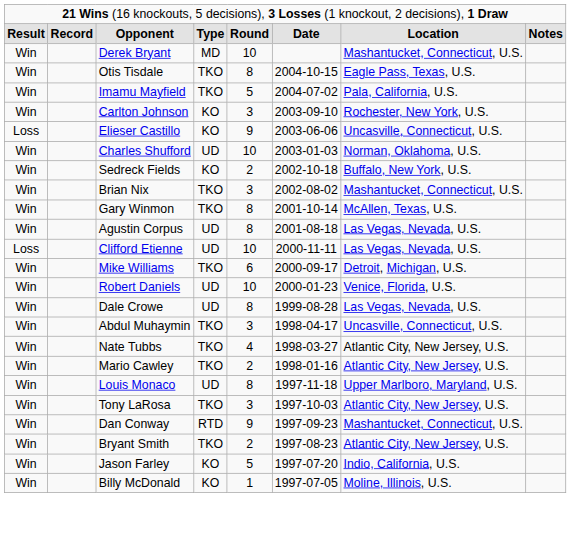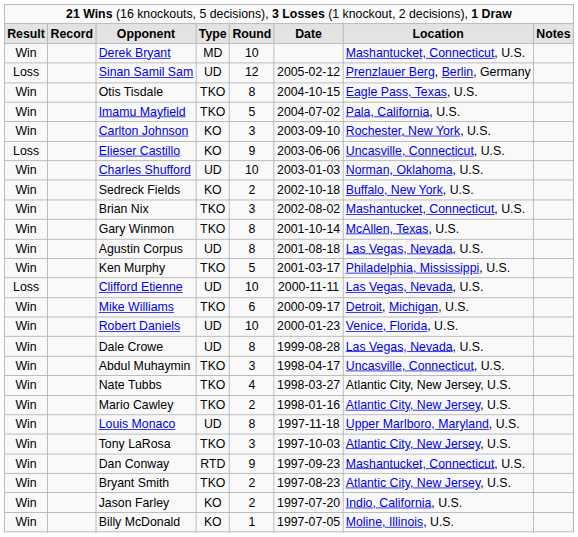 <table class="wikitable" style="text-align:center;">
 <tr>
 <td colspan="8"><strong>21 Wins</strong> (16 knockouts, 5 decisions), <strong>3 Losses</strong> (1 knockout, 2 decisions), <strong>1 Draw</strong> </td>
 </tr>
 <tr>
 <td style="border-style: none none solid solid; background: #e3e3e3"><strong>Result</strong></td>
 <td style="border-style: none none solid solid; background: #e3e3e3"><strong>Record</strong></td>
 <td style="border-style: none none solid solid; background: #e3e3e3"><strong>Opponent</strong></td>
 <td style="border-style: none none solid solid; background: #e3e3e3"><strong>Type</strong></td>
 <td style="border-style: none none solid solid; background: #e3e3e3"><strong>Round</strong></td>
 <td style="border-style: none none solid solid; background: #e3e3e3"><strong>Date</strong></td>
 <td style="border-style: none none solid solid; background: #e3e3e3"><strong>Location</strong></td>
 <td style="border-style: none none solid solid; background: #e3e3e3"><strong>Notes</strong></td>
 </tr>
 <tr align=center>
 <td>Win</td>
 <td></td>
 <td align=left> <a href='#'>Derek Bryant</a></td>
 <td>MD</td>
 <td>10</td>
 <td></td>
 <td align=left> <a href='#'>Mashantucket, Connecticut</a>, U.S.</td>
+<td align=left></td>
+</tr>
+<tr>
+<td>Loss</td>
+<td></td>
+<td align=left> <a href='#'>Sinan Samil Sam</a></td>
+<td>UD</td>
+<td>12</td>
+<td>2005-02-12</td>
+<td align=left> <a href='#'>Prenzlauer Berg</a>, <a href='#'>Berlin</a>, Germany</td>
 <td align=left></td>
 </tr>
 <tr>
 <td>Win</td>
 <td></td>
 <td align=left> Otis Tisdale</td>
 <td>TKO</td>
 <td>8</td>
 <td>2004-10-15</td>
 <td align=left> <a href='#'>Eagle Pass, Texas</a>, U.S.</td>
 <td align=left></td>
 </tr>
 <tr>
 <td>Win</td>
 <td></td>
 <td align=left> <a href='#'>Imamu Mayfield</a></td>
 <td>TKO</td>
 <td>5</td>
 <td>2004-07-02</td>
 <td align=left> <a href='#'>Pala, California</a>, U.S.</td>
 <td align=left></td>
 </tr>
 <tr>
 <td>Win</td>
 <td></td>
 <td align=left> <a href='#'>Carlton Johnson</a></td>
 <td>KO</td>
 <td>3</td>
 <td>2003-09-10</td>
 <td align=left> <a href='#'>Rochester, New York</a>, U.S.</td>
 <td align=left></td>
 </tr>
 <tr>
 <td>Loss</td>
 <td></td>
 <td align=left> <a href='#'>Elieser Castillo</a></td>
 <td>KO</td>
 <td>9</td>
 <td>2003-06-06</td>
 <td align=left> <a href='#'>Uncasville, Connecticut</a>, U.S.</td>
 <td align=left></td>
 </tr>
 <tr>
 <td>Win</td>
 <td></td>
 <td align=left> <a href='#'>Charles Shufford</a></td>
 <td>UD</td>
 <td>10</td>
 <td>2003-01-03</td>
 <td align=left> <a href='#'>Norman, Oklahoma</a>, U.S.</td>
 <td align=left></td>
 </tr>
 <tr>
 <td>Win</td>
 <td></td>
 <td align=left> Sedreck Fields</td>
 <td>KO</td>
 <td>2</td>
 <td>2002-10-18</td>
 <td align=left> <a href='#'>Buffalo, New York</a>, U.S.</td>
 <td align=left></td>
 </tr>
 <tr>
 <td>Win</td>
 <td></td>
 <td align=left> Brian Nix</td>
 <td>TKO</td>
 <td>3</td>
 <td>2002-08-02</td>
 <td align=left> <a href='#'>Mashantucket, Connecticut</a>, U.S.</td>
 <td align=left></td>
 </tr>
 <tr>
 <td>Win</td>
 <td></td>
 <td align=left> Gary Winmon</td>
 <td>TKO</td>
 <td>8</td>
 <td>2001-10-14</td>
 <td align=left> <a href='#'>McAllen, Texas</a>, U.S.</td>
 <td align=left></td>
 </tr>
 <tr>
 <td>Win</td>
 <td></td>
 <td align=left> Agustin Corpus</td>
 <td>UD</td>
 <td>8</td>
 <td>2001-08-18</td>
 <td align=left> <a href='#'>Las Vegas, Nevada</a>, U.S.</td>
+<td align=left></td>
+</tr>
+<tr>
+<td>Win</td>
+<td></td>
+<td align=left> Ken Murphy</td>
+<td>TKO</td>
+<td>5</td>
+<td>2001-03-17</td>
+<td align=left> <a href='#'>Philadelphia, Mississippi</a>, U.S.</td>
 <td align=left></td>
 </tr>
 <tr>
 <td>Loss</td>
 <td></td>
 <td align=left> <a href='#'>Clifford Etienne</a></td>
 <td>UD</td>
 <td>10</td>
 <td>2000-11-11</td>
 <td align=left> <a href='#'>Las Vegas, Nevada</a>, U.S.</td>
 <td align=left></td>
 </tr>
 <tr>
 <td>Win</td>
 <td></td>
 <td align=left> <a href='#'>Mike Williams</a></td>
 <td>TKO</td>
 <td>6</td>
 <td>2000-09-17</td>
 <td align=left> <a href='#'>Detroit</a>, <a href='#'>Michigan</a>, U.S.</td>
 <td align=left></td>
 </tr>
 <tr>
 <td>Win</td>
 <td></td>
 <td align=left> <a href='#'>Robert Daniels</a></td>
 <td>UD</td>
 <td>10</td>
 <td>2000-01-23</td>
 <td align=left> <a href='#'>Venice, Florida</a>, U.S.</td>
 <td align=left></td>
 </tr>
 <tr>
 <td>Win</td>
 <td></td>
 <td align=left> Dale Crowe</td>
 <td>UD</td>
 <td>8</td>
 <td>1999-08-28</td>
 <td align=left> <a href='#'>Las Vegas, Nevada</a>, U.S.</td>
 <td align=left></td>
 </tr>
 <tr>
 <td>Win</td>
 <td></td>
 <td align=left> Abdul Muhaymin</td>
 <td>TKO</td>
 <td>3</td>
 <td>1998-04-17</td>
 <td align=left> <a href='#'>Uncasville, Connecticut</a>, U.S.</td>
 <td align=left></td>
 </tr>
 <tr>
 <td>Win</td>
 <td></td>
 <td align=left> Nate Tubbs</td>
 <td>TKO</td>
 <td>4</td>
 <td>1998-03-27</td>
 <td align=left> Atlantic City, New Jersey, U.S.</td>
 <td align=left></td>
 </tr>
 <tr>
 <td>Win</td>
 <td></td>
 <td align=left> Mario Cawley</td>
 <td>TKO</td>
 <td>2</td>
 <td>1998-01-16</td>
 <td align=left> <a href='#'>Atlantic City, New Jersey</a>, U.S.</td>
 <td align=left></td>
 </tr>
 <tr>
 <td>Win</td>
 <td></td>
 <td align=left> <a href='#'>Louis Monaco</a></td>
 <td>UD</td>
 <td>8</td>
 <td>1997-11-18</td>
 <td align=left> <a href='#'>Upper Marlboro, Maryland</a>, U.S.</td>
 <td align=left></td>
 </tr>
 <tr>
 <td>Win</td>
 <td></td>
 <td align=left> Tony LaRosa</td>
 <td>TKO</td>
 <td>3</td>
 <td>1997-10-03</td>
 <td align=left> <a href='#'>Atlantic City, New Jersey</a>, U.S.</td>
 <td align=left></td>
 </tr>
 <tr>
 <td>Win</td>
 <td></td>
 <td align=left> Dan Conway</td>
 <td>RTD</td>
 <td>9</td>
 <td>1997-09-23</td>
 <td align=left> <a href='#'>Mashantucket, Connecticut</a>, U.S.</td>
 <td align=left></td>
 </tr>
 <tr>
 <td>Win</td>
 <td></td>
 <td align=left> Bryant Smith</td>
 <td>TKO</td>
 <td>2</td>
 <td>1997-08-23</td>
 <td align=left> <a href='#'>Atlantic City, New Jersey</a>, U.S.</td>
 <td align=left></td>
 </tr>
 <tr>
 <td>Win</td>
 <td></td>
 <td align=left> Jason Farley</td>
 <td>KO</td>
-<td>5</td>
+<td>2</td>
 <td>1997-07-20</td>
 <td align=left> <a href='#'>Indio, California</a>, U.S.</td>
 <td align=left></td>
 </tr>
 <tr>
 <td>Win</td>
 <td></td>
 <td align=left> Billy McDonald</td>
 <td>KO</td>
 <td>1</td>
 <td>1997-07-05</td>
 <td align=left> <a href='#'>Moline, Illinois</a>, U.S.</td>
 <td align=left></td>
 </tr>
 </table>
